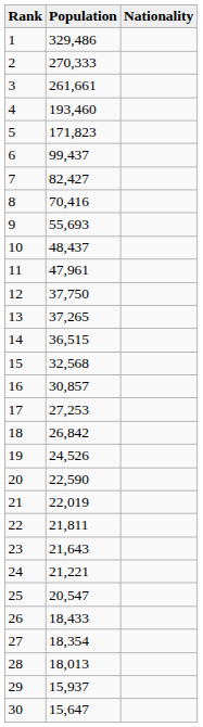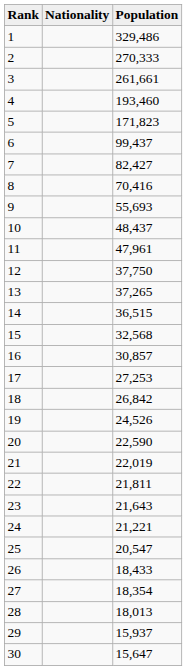 <table class="wikitable">
 <tr>
 <th style="background:#efefef;">Rank</th>
+<th style="background:#efefef;">Nationality</th>
 <th style="background:#efefef;">Population</th>
-<th style="background:#efefef;">Nationality</th>
 </tr>
 <tr>
 <td>1</td>
+<td> </td>
 <td>329,486</td>
-<td> </td>
 </tr>
 <tr>
 <td>2</td>
+<td> </td>
 <td>270,333</td>
-<td> </td>
 </tr>
 <tr>
 <td>3</td>
+<td> </td>
 <td>261,661</td>
-<td> </td>
 </tr>
 <tr>
 <td>4</td>
+<td> </td>
 <td>193,460</td>
-<td> </td>
 </tr>
 <tr>
 <td>5</td>
+<td></td>
 <td>171,823</td>
-<td></td>
 </tr>
 <tr>
 <td>6</td>
+<td> </td>
 <td>99,437</td>
-<td> </td>
 </tr>
 <tr>
 <td>7</td>
+<td></td>
 <td>82,427</td>
-<td></td>
 </tr>
 <tr>
 <td>8</td>
+<td></td>
 <td>70,416</td>
-<td></td>
 </tr>
 <tr>
 <td>9</td>
+<td></td>
 <td>55,693</td>
-<td></td>
 </tr>
 <tr>
 <td>10</td>
+<td> </td>
 <td>48,437</td>
-<td> </td>
 </tr>
 <tr>
 <td>11</td>
+<td> </td>
 <td>47,961</td>
-<td> </td>
 </tr>
 <tr>
 <td>12</td>
+<td></td>
 <td>37,750</td>
-<td></td>
 </tr>
 <tr>
 <td>13</td>
+<td> </td>
 <td>37,265</td>
-<td> </td>
 </tr>
 <tr>
 <td>14</td>
+<td></td>
 <td>36,515</td>
-<td></td>
 </tr>
 <tr>
 <td>15</td>
+<td> </td>
 <td>32,568</td>
-<td> </td>
 </tr>
 <tr>
 <td>16</td>
+<td> </td>
 <td>30,857</td>
-<td> </td>
 </tr>
 <tr>
 <td>17</td>
+<td></td>
 <td>27,253</td>
-<td></td>
 </tr>
 <tr>
 <td>18</td>
+<td></td>
 <td>26,842</td>
-<td></td>
 </tr>
 <tr>
 <td>19</td>
+<td></td>
 <td>24,526</td>
-<td></td>
 </tr>
 <tr>
 <td>20</td>
+<td> </td>
 <td>22,590</td>
-<td> </td>
 </tr>
 <tr>
 <td>21</td>
+<td> </td>
 <td>22,019</td>
-<td> </td>
 </tr>
 <tr>
 <td>22</td>
+<td></td>
 <td>21,811</td>
-<td></td>
 </tr>
 <tr>
 <td>23</td>
+<td></td>
 <td>21,643</td>
-<td></td>
 </tr>
 <tr>
 <td>24</td>
+<td> </td>
 <td>21,221</td>
-<td> </td>
 </tr>
 <tr>
 <td>25</td>
+<td></td>
 <td>20,547</td>
-<td></td>
 </tr>
 <tr>
 <td>26</td>
+<td> </td>
 <td>18,433</td>
-<td> </td>
 </tr>
 <tr>
 <td>27</td>
+<td></td>
 <td>18,354</td>
-<td></td>
 </tr>
 <tr>
 <td>28</td>
+<td></td>
 <td>18,013</td>
-<td></td>
 </tr>
 <tr>
 <td>29</td>
+<td> </td>
 <td>15,937</td>
-<td> </td>
 </tr>
 <tr>
 <td>30</td>
+<td></td>
 <td>15,647</td>
-<td></td>
 </tr>
 </table>
